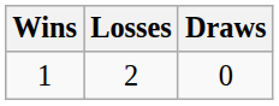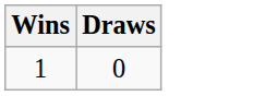 <table class="wikitable">
 <tr>
 <th>Wins</th>
-<th>Losses</th>
 <th>Draws</th>
 </tr>
 <tr>
 <td align=center>1</td>
-<td align=center>2</td>
 <td align=center>0</td>
 </tr>
 </table>
